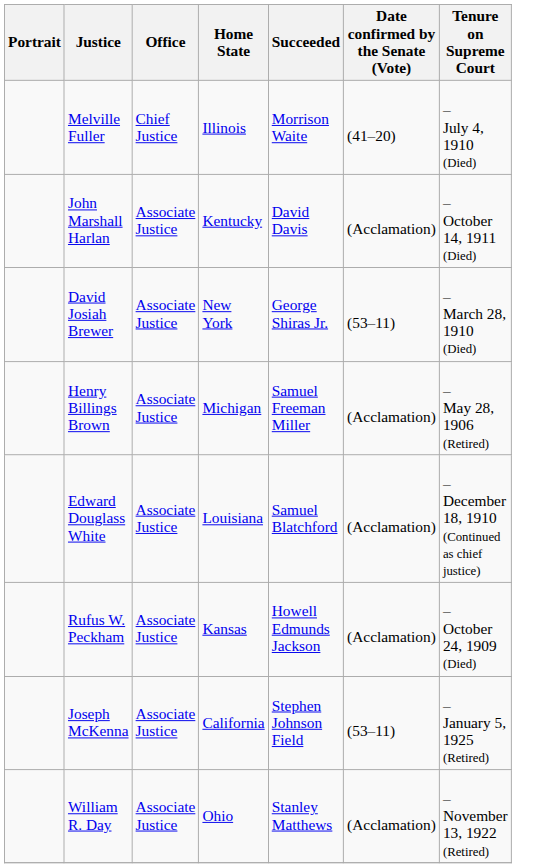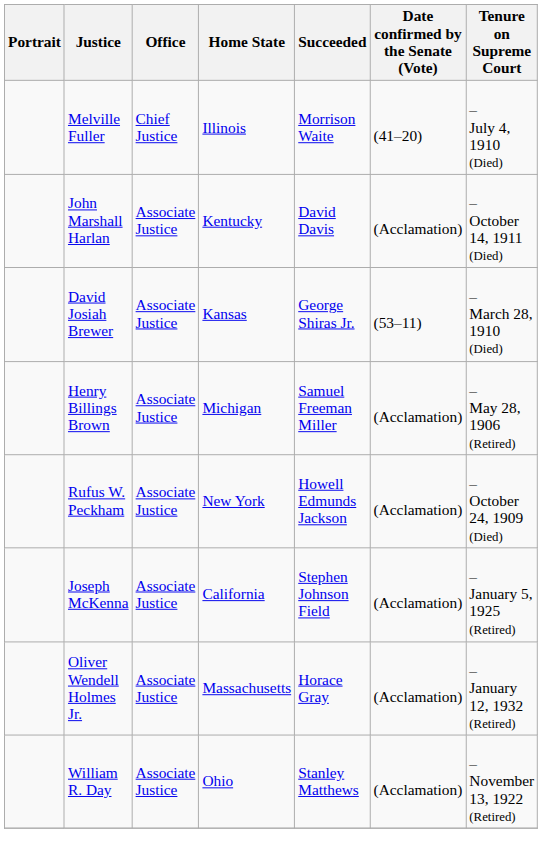 <table class="wikitable sortable">
 <tr>
 <th scope="col" style="width: 10px;">Portrait</th>
 <th scope="col" style="width: 10px;">Justice</th>
 <th scope="col" style="width: 10px;">Office</th>
 <th scope="col" style="width: 10px;">Home State</th>
 <th scope="col" style="width: 10px;">Succeeded</th>
 <th scope="col" style="width: 10px;">Date confirmed by the Senate<br>(Vote)</th>
 <th scope="col" style="width: 10px;">Tenure on Supreme Court</th>
 </tr>
 <tr>
 <td></td>
 <td><a href='#'>Melville Fuller</a></td>
 <td><a href='#'>Chief Justice</a></td>
 <td><a href='#'>Illinois</a></td>
 <td><a href='#'>Morrison Waite</a></td>
 <td><br>(41–20)</td>
 <td><br>–<br>July 4, 1910<br><small>(Died)</small></td>
 </tr>
 <tr>
 <td></td>
 <td><a href='#'>John Marshall Harlan</a></td>
 <td><a href='#'>Associate Justice</a></td>
 <td><a href='#'>Kentucky</a></td>
 <td><a href='#'>David Davis</a></td>
 <td><br>(Acclamation)</td>
 <td><br>–<br>October 14, 1911<br><small>(Died)</small></td>
 </tr>
 <tr>
 <td></td>
 <td><a href='#'>David Josiah Brewer</a></td>
 <td><a href='#'>Associate Justice</a></td>
-<td><a href='#'>New York</a></td>
+<td><a href='#'>Kansas</a></td>
 <td><a href='#'>George Shiras Jr.</a></td>
 <td><br>(53–11)</td>
 <td><br>–<br>March 28, 1910<br><small>(Died)</small></td>
 </tr>
 <tr>
 <td></td>
 <td><a href='#'>Henry Billings Brown</a></td>
 <td><a href='#'>Associate Justice</a></td>
 <td><a href='#'>Michigan</a></td>
 <td><a href='#'>Samuel Freeman Miller</a></td>
 <td><br>(Acclamation)</td>
 <td><br>–<br>May 28, 1906<br><small>(Retired)</small></td>
 </tr>
 <tr>
 <td></td>
-<td><a href='#'>Edward Douglass White</a></td>
-<td><a href='#'>Associate Justice</a></td>
-<td><a href='#'>Louisiana</a></td>
-<td><a href='#'>Samuel Blatchford</a></td>
-<td><br>(Acclamation)</td>
-<td><br>–<br>December 18, 1910<br><small>(Continued as chief justice)</small></td>
-</tr>
-<tr>
-<td></td>
 <td><a href='#'>Rufus W. Peckham</a></td>
 <td><a href='#'>Associate Justice</a></td>
-<td><a href='#'>Kansas</a></td>
+<td><a href='#'>New York</a></td>
 <td><a href='#'>Howell Edmunds Jackson</a></td>
 <td><br>(Acclamation)</td>
 <td><br>–<br>October 24, 1909<br><small>(Died)</small></td>
 </tr>
 <tr>
 <td></td>
 <td><a href='#'>Joseph McKenna</a></td>
 <td><a href='#'>Associate Justice</a></td>
 <td><a href='#'>California</a></td>
 <td><a href='#'>Stephen Johnson Field</a></td>
-<td><br>(53–11)</td>
+<td><br>(Acclamation)</td>
 <td><br>–<br>January 5, 1925<br><small>(Retired)</small></td>
+</tr>
+<tr>
+<td></td>
+<td><a href='#'>Oliver Wendell Holmes Jr.</a></td>
+<td><a href='#'>Associate Justice</a></td>
+<td><a href='#'>Massachusetts</a></td>
+<td><a href='#'>Horace Gray</a></td>
+<td><br>(Acclamation)</td>
+<td><br>–<br>January 12, 1932<br><small>(Retired)</small></td>
 </tr>
 <tr>
 <td></td>
 <td><a href='#'>William R. Day</a></td>
 <td><a href='#'>Associate Justice</a></td>
 <td><a href='#'>Ohio</a></td>
 <td><a href='#'>Stanley Matthews</a></td>
 <td><br>(Acclamation)</td>
 <td><br>–<br>November 13, 1922<br><small>(Retired)</small></td>
 </tr>
 <tr>
 </tr>
 </table>
